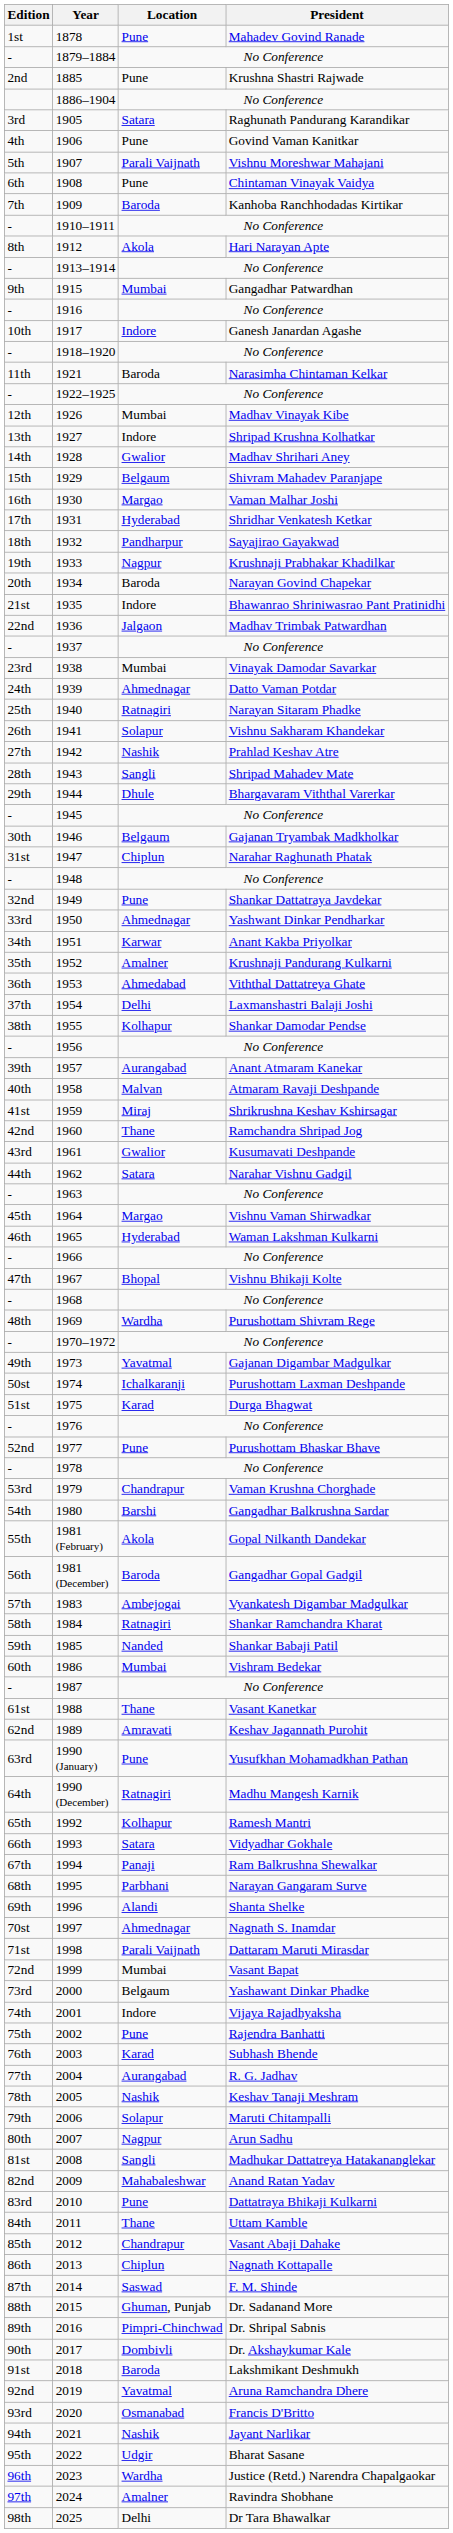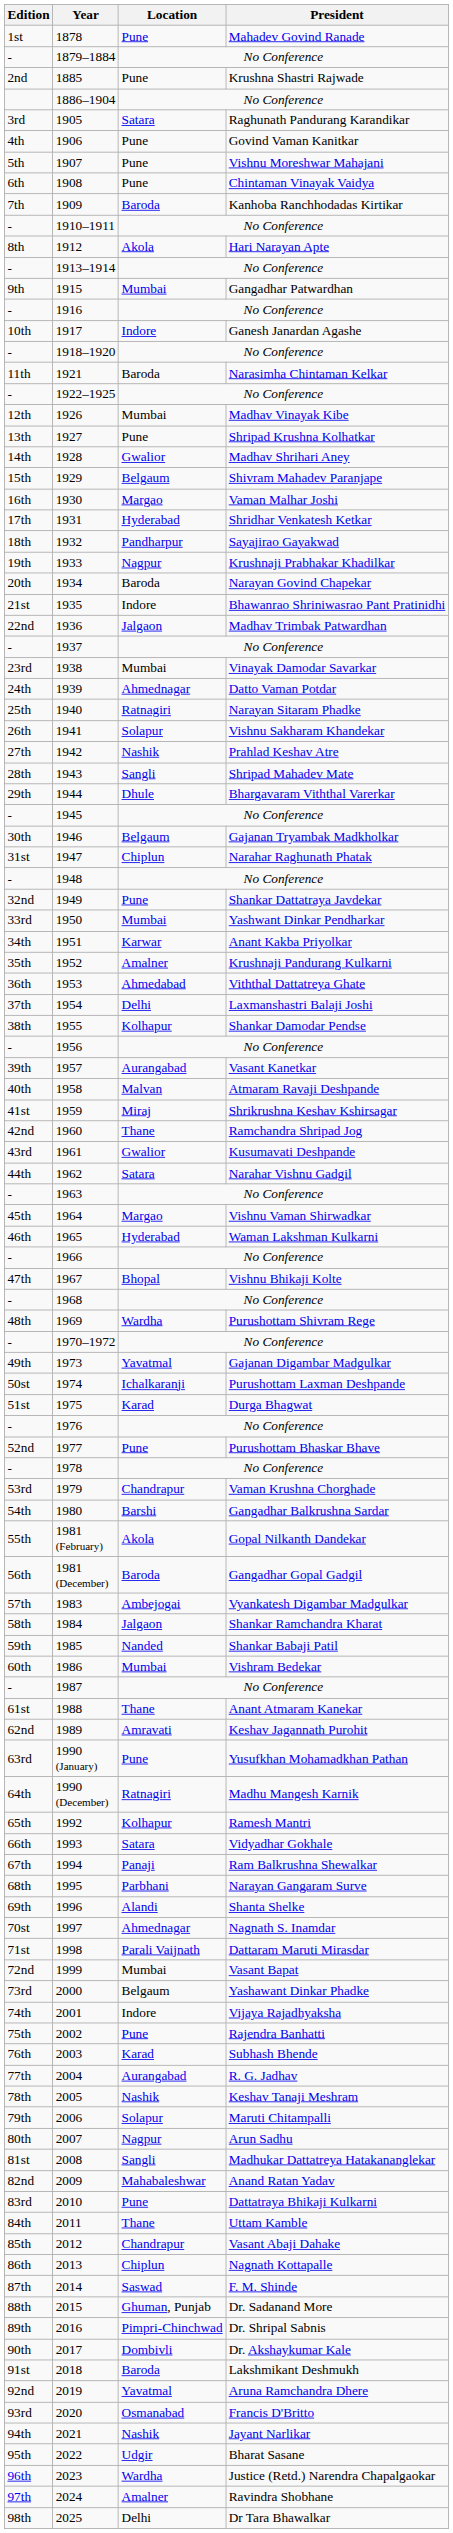 <table class="wikitable sortable">
 <tr>
 <th>Edition</th>
 <th>Year</th>
 <th>Location</th>
 <th>President</th>
 </tr>
 <tr>
 <td>1st</td>
 <td>1878</td>
 <td><a href='#'>Pune</a></td>
 <td><a href='#'>Mahadev Govind Ranade</a></td>
 </tr>
 <tr>
 <td>-</td>
 <td>1879–1884</td>
 <td colspan="2" style="text-align:center;"><em>No Conference</em></td>
 </tr>
 <tr>
 <td>2nd</td>
 <td>1885</td>
 <td>Pune</td>
 <td>Krushna Shastri Rajwade</td>
 </tr>
 <tr>
 <td></td>
 <td>1886–1904</td>
 <td colspan="2" style="text-align:center;"><em>No Conference</em></td>
 </tr>
 <tr>
 <td>3rd</td>
 <td>1905</td>
 <td><a href='#'>Satara</a></td>
 <td>Raghunath Pandurang Karandikar</td>
 </tr>
 <tr>
 <td>4th</td>
 <td>1906</td>
 <td>Pune</td>
 <td>Govind Vaman Kanitkar</td>
 </tr>
 <tr>
 <td>5th</td>
 <td>1907</td>
-<td><a href='#'>Parali Vaijnath</a></td>
+<td>Pune</td>
 <td><a href='#'>Vishnu Moreshwar Mahajani</a></td>
 </tr>
 <tr>
 <td>6th</td>
 <td>1908</td>
 <td>Pune</td>
 <td><a href='#'>Chintaman Vinayak Vaidya</a></td>
 </tr>
 <tr>
 <td>7th</td>
 <td>1909</td>
 <td><a href='#'>Baroda</a></td>
 <td>Kanhoba Ranchhodadas Kirtikar</td>
 </tr>
 <tr>
 <td>-</td>
 <td>1910–1911</td>
 <td colspan="2" style="text-align:center;"><em>No Conference</em></td>
 </tr>
 <tr>
 <td>8th</td>
 <td>1912</td>
 <td><a href='#'>Akola</a></td>
 <td><a href='#'>Hari Narayan Apte</a></td>
 </tr>
 <tr>
 <td>-</td>
 <td>1913–1914</td>
 <td colspan="2" style="text-align:center;"><em>No Conference</em></td>
 </tr>
 <tr>
 <td>9th</td>
 <td>1915</td>
 <td><a href='#'>Mumbai</a></td>
 <td>Gangadhar Patwardhan</td>
 </tr>
 <tr>
 <td>-</td>
 <td>1916</td>
 <td colspan="2" style="text-align:center;"><em>No Conference</em></td>
 </tr>
 <tr>
 <td>10th</td>
 <td>1917</td>
 <td><a href='#'>Indore</a></td>
 <td>Ganesh Janardan Agashe</td>
 </tr>
 <tr>
 <td>-</td>
 <td>1918–1920</td>
 <td colspan="2" style="text-align:center;"><em>No Conference</em></td>
 </tr>
 <tr>
 <td>11th</td>
 <td>1921</td>
 <td>Baroda</td>
 <td><a href='#'>Narasimha Chintaman Kelkar</a></td>
 </tr>
 <tr>
 <td>-</td>
 <td>1922–1925</td>
 <td colspan="2" style="text-align:center;"><em>No Conference</em></td>
 </tr>
 <tr>
 <td>12th</td>
 <td>1926</td>
 <td>Mumbai</td>
 <td><a href='#'>Madhav Vinayak Kibe</a></td>
 </tr>
 <tr>
 <td>13th</td>
 <td>1927</td>
-<td>Indore</td>
+<td>Pune</td>
 <td><a href='#'>Shripad Krushna Kolhatkar</a></td>
 </tr>
 <tr>
 <td>14th</td>
 <td>1928</td>
 <td><a href='#'>Gwalior</a></td>
 <td><a href='#'>Madhav Shrihari Aney</a></td>
 </tr>
 <tr>
 <td>15th</td>
 <td>1929</td>
 <td><a href='#'>Belgaum</a></td>
 <td><a href='#'>Shivram Mahadev Paranjape</a></td>
 </tr>
 <tr>
 <td>16th</td>
 <td>1930</td>
 <td><a href='#'>Margao</a></td>
 <td><a href='#'>Vaman Malhar Joshi</a></td>
 </tr>
 <tr>
 <td>17th</td>
 <td>1931</td>
 <td><a href='#'>Hyderabad</a></td>
 <td><a href='#'>Shridhar Venkatesh Ketkar</a></td>
 </tr>
 <tr>
 <td>18th</td>
 <td>1932</td>
 <td><a href='#'>Pandharpur</a></td>
 <td><a href='#'>Sayajirao Gayakwad</a></td>
 </tr>
 <tr>
 <td>19th</td>
 <td>1933</td>
 <td><a href='#'>Nagpur</a></td>
 <td><a href='#'>Krushnaji Prabhakar Khadilkar</a></td>
 </tr>
 <tr>
 <td>20th</td>
 <td>1934</td>
 <td>Baroda</td>
 <td><a href='#'>Narayan Govind Chapekar</a></td>
 </tr>
 <tr>
 <td>21st</td>
 <td>1935</td>
 <td>Indore</td>
 <td><a href='#'>Bhawanrao Shriniwasrao Pant Pratinidhi</a></td>
 </tr>
 <tr>
 <td>22nd</td>
 <td>1936</td>
 <td><a href='#'>Jalgaon</a></td>
 <td><a href='#'>Madhav Trimbak Patwardhan</a></td>
 </tr>
 <tr>
 <td>-</td>
 <td>1937</td>
 <td colspan="2" style="text-align:center;"><em>No Conference</em></td>
 </tr>
 <tr>
 <td>23rd</td>
 <td>1938</td>
 <td>Mumbai</td>
 <td><a href='#'>Vinayak Damodar Savarkar</a></td>
 </tr>
 <tr>
 <td>24th</td>
 <td>1939</td>
 <td><a href='#'>Ahmednagar</a></td>
 <td><a href='#'>Datto Vaman Potdar</a></td>
 </tr>
 <tr>
 <td>25th</td>
 <td>1940</td>
 <td><a href='#'>Ratnagiri</a></td>
 <td><a href='#'>Narayan Sitaram Phadke</a></td>
 </tr>
 <tr>
 <td>26th</td>
 <td>1941</td>
 <td><a href='#'>Solapur</a></td>
 <td><a href='#'>Vishnu Sakharam Khandekar</a></td>
 </tr>
 <tr>
 <td>27th</td>
 <td>1942</td>
 <td><a href='#'>Nashik</a></td>
 <td><a href='#'>Prahlad Keshav Atre</a></td>
 </tr>
 <tr>
 <td>28th</td>
 <td>1943</td>
 <td><a href='#'>Sangli</a></td>
 <td><a href='#'>Shripad Mahadev Mate</a></td>
 </tr>
 <tr>
 <td>29th</td>
 <td>1944</td>
 <td><a href='#'>Dhule</a></td>
 <td><a href='#'>Bhargavaram Viththal Varerkar</a></td>
 </tr>
 <tr>
 <td>-</td>
 <td>1945</td>
 <td colspan="2" style="text-align:center;"><em>No Conference</em></td>
 </tr>
 <tr>
 <td>30th</td>
 <td>1946</td>
 <td><a href='#'>Belgaum</a></td>
 <td><a href='#'>Gajanan Tryambak Madkholkar</a></td>
 </tr>
 <tr>
 <td>31st</td>
 <td>1947</td>
 <td><a href='#'>Chiplun</a></td>
 <td><a href='#'>Narahar Raghunath Phatak</a></td>
 </tr>
 <tr>
 <td>-</td>
 <td>1948</td>
 <td colspan="2" style="text-align:center;"><em>No Conference</em></td>
 </tr>
 <tr>
 <td>32nd</td>
 <td>1949</td>
 <td><a href='#'>Pune</a></td>
 <td><a href='#'>Shankar Dattatraya Javdekar</a></td>
 </tr>
 <tr>
 <td>33rd</td>
 <td>1950</td>
-<td><a href='#'>Ahmednagar</a></td>
+<td><a href='#'>Mumbai</a></td>
 <td><a href='#'>Yashwant Dinkar Pendharkar</a></td>
 </tr>
 <tr>
 <td>34th</td>
 <td>1951</td>
 <td><a href='#'>Karwar</a></td>
 <td><a href='#'>Anant Kakba Priyolkar</a></td>
 </tr>
 <tr>
 <td>35th</td>
 <td>1952</td>
 <td><a href='#'>Amalner</a></td>
 <td><a href='#'>Krushnaji Pandurang Kulkarni</a></td>
 </tr>
 <tr>
 <td>36th</td>
 <td>1953</td>
 <td><a href='#'>Ahmedabad</a></td>
 <td><a href='#'>Viththal Dattatreya Ghate</a></td>
 </tr>
 <tr>
 <td>37th</td>
 <td>1954</td>
 <td><a href='#'>Delhi</a></td>
 <td><a href='#'>Laxmanshastri Balaji Joshi</a></td>
 </tr>
 <tr>
 <td>38th</td>
 <td>1955</td>
 <td><a href='#'>Kolhapur</a></td>
 <td><a href='#'>Shankar Damodar Pendse</a></td>
 </tr>
 <tr>
 <td>-</td>
 <td>1956</td>
 <td colspan="2" style="text-align:center;"><em>No Conference</em></td>
 </tr>
 <tr>
 <td>39th</td>
 <td>1957</td>
 <td><a href='#'>Aurangabad</a></td>
-<td><a href='#'>Anant Atmaram Kanekar</a></td>
+<td><a href='#'>Vasant Kanetkar</a></td>
 </tr>
 <tr>
 <td>40th</td>
 <td>1958</td>
 <td><a href='#'>Malvan</a></td>
 <td><a href='#'>Atmaram Ravaji Deshpande</a></td>
 </tr>
 <tr>
 <td>41st</td>
 <td>1959</td>
 <td><a href='#'>Miraj</a></td>
 <td><a href='#'>Shrikrushna Keshav Kshirsagar</a></td>
 </tr>
 <tr>
 <td>42nd</td>
 <td>1960</td>
 <td><a href='#'>Thane</a></td>
 <td><a href='#'>Ramchandra Shripad Jog</a></td>
 </tr>
 <tr>
 <td>43rd</td>
 <td>1961</td>
 <td><a href='#'>Gwalior</a></td>
 <td><a href='#'>Kusumavati Deshpande</a></td>
 </tr>
 <tr>
 <td>44th</td>
 <td>1962</td>
 <td><a href='#'>Satara</a></td>
 <td><a href='#'>Narahar Vishnu Gadgil</a></td>
 </tr>
 <tr>
 <td>-</td>
 <td>1963</td>
 <td colspan="2" style="text-align:center;"><em>No Conference</em></td>
 </tr>
 <tr>
 <td>45th</td>
 <td>1964</td>
 <td><a href='#'>Margao</a></td>
 <td><a href='#'>Vishnu Vaman Shirwadkar</a></td>
 </tr>
 <tr>
 <td>46th</td>
 <td>1965</td>
 <td><a href='#'>Hyderabad</a></td>
 <td><a href='#'>Waman Lakshman Kulkarni</a></td>
 </tr>
 <tr>
 <td>-</td>
 <td>1966</td>
 <td colspan="2" style="text-align:center;"><em>No Conference</em></td>
 </tr>
 <tr>
 <td>47th</td>
 <td>1967</td>
 <td><a href='#'>Bhopal</a></td>
 <td><a href='#'>Vishnu Bhikaji Kolte</a></td>
 </tr>
 <tr>
 <td>-</td>
 <td>1968</td>
 <td colspan="2" style="text-align:center;"><em>No Conference</em></td>
 </tr>
 <tr>
 <td>48th</td>
 <td>1969</td>
 <td><a href='#'>Wardha</a></td>
 <td><a href='#'>Purushottam Shivram Rege</a></td>
 </tr>
 <tr>
 <td>-</td>
 <td>1970–1972</td>
 <td colspan="2" style="text-align:center;"><em>No Conference</em></td>
 </tr>
 <tr>
 <td>49th</td>
 <td>1973</td>
 <td><a href='#'>Yavatmal</a></td>
 <td><a href='#'>Gajanan Digambar Madgulkar</a></td>
 </tr>
 <tr>
 <td>50st</td>
 <td>1974</td>
 <td><a href='#'>Ichalkaranji</a></td>
 <td><a href='#'>Purushottam Laxman Deshpande</a></td>
 </tr>
 <tr>
 <td>51st</td>
 <td>1975</td>
 <td><a href='#'>Karad</a></td>
 <td><a href='#'>Durga Bhagwat</a></td>
 </tr>
 <tr>
 <td>-</td>
 <td>1976</td>
 <td colspan="2" style="text-align:center;"><em>No Conference</em></td>
 </tr>
 <tr>
 <td>52nd</td>
 <td>1977</td>
 <td><a href='#'>Pune</a></td>
 <td><a href='#'>Purushottam Bhaskar Bhave</a></td>
 </tr>
 <tr>
 <td>-</td>
 <td>1978</td>
 <td colspan="2" style="text-align:center;"><em>No Conference</em></td>
 </tr>
 <tr>
 <td>53rd</td>
 <td>1979</td>
 <td><a href='#'>Chandrapur</a></td>
 <td><a href='#'>Vaman Krushna Chorghade</a></td>
 </tr>
 <tr>
 <td>54th</td>
 <td>1980</td>
 <td><a href='#'>Barshi</a></td>
 <td><a href='#'>Gangadhar Balkrushna Sardar</a></td>
 </tr>
 <tr>
 <td>55th</td>
 <td>1981<br><small>(February)</small></td>
 <td><a href='#'>Akola</a></td>
 <td><a href='#'>Gopal Nilkanth Dandekar</a></td>
 </tr>
 <tr>
 <td>56th</td>
 <td>1981<br><small>(December)</small></td>
 <td><a href='#'>Baroda</a></td>
 <td><a href='#'>Gangadhar Gopal Gadgil</a></td>
 </tr>
 <tr>
 <td>57th</td>
 <td>1983</td>
 <td><a href='#'>Ambejogai</a></td>
 <td><a href='#'>Vyankatesh Digambar Madgulkar</a></td>
 </tr>
 <tr>
 <td>58th</td>
 <td>1984</td>
-<td><a href='#'>Ratnagiri</a></td>
+<td><a href='#'>Jalgaon</a></td>
 <td><a href='#'>Shankar Ramchandra Kharat</a></td>
 </tr>
 <tr>
 <td>59th</td>
 <td>1985</td>
 <td><a href='#'>Nanded</a></td>
 <td><a href='#'>Shankar Babaji Patil</a></td>
 </tr>
 <tr>
 <td>60th</td>
 <td>1986</td>
 <td><a href='#'>Mumbai</a></td>
 <td><a href='#'>Vishram Bedekar</a></td>
 </tr>
 <tr>
 <td>-</td>
 <td>1987</td>
 <td colspan="2" style="text-align:center;"><em>No Conference</em></td>
 </tr>
 <tr>
 <td>61st</td>
 <td>1988</td>
 <td><a href='#'>Thane</a></td>
-<td><a href='#'>Vasant Kanetkar</a></td>
+<td><a href='#'>Anant Atmaram Kanekar</a></td>
 </tr>
 <tr>
 <td>62nd</td>
 <td>1989</td>
 <td><a href='#'>Amravati</a></td>
 <td><a href='#'>Keshav Jagannath Purohit</a></td>
 </tr>
 <tr>
 <td>63rd</td>
 <td>1990<br><small>(January)</small></td>
 <td><a href='#'>Pune</a></td>
 <td><a href='#'>Yusufkhan Mohamadkhan Pathan</a></td>
 </tr>
 <tr>
 <td>64th</td>
 <td>1990<br><small>(December)</small></td>
 <td><a href='#'>Ratnagiri</a></td>
 <td><a href='#'>Madhu Mangesh Karnik</a></td>
 </tr>
 <tr>
 <td>65th</td>
 <td>1992</td>
 <td><a href='#'>Kolhapur</a></td>
 <td><a href='#'>Ramesh Mantri</a></td>
 </tr>
 <tr>
 <td>66th</td>
 <td>1993</td>
 <td><a href='#'>Satara</a></td>
 <td><a href='#'>Vidyadhar Gokhale</a></td>
 </tr>
 <tr>
 <td>67th</td>
 <td>1994</td>
 <td><a href='#'>Panaji</a></td>
 <td><a href='#'>Ram Balkrushna Shewalkar</a></td>
 </tr>
 <tr>
 <td>68th</td>
 <td>1995</td>
 <td><a href='#'>Parbhani</a></td>
 <td><a href='#'>Narayan Gangaram Surve</a></td>
 </tr>
 <tr>
 <td>69th</td>
 <td>1996</td>
 <td><a href='#'>Alandi</a></td>
 <td><a href='#'>Shanta Shelke</a></td>
 </tr>
 <tr>
 <td>70st</td>
 <td>1997</td>
 <td><a href='#'>Ahmednagar</a></td>
 <td><a href='#'>Nagnath S. Inamdar</a></td>
 </tr>
 <tr>
 <td>71st</td>
 <td>1998</td>
 <td><a href='#'>Parali Vaijnath</a></td>
 <td><a href='#'>Dattaram Maruti Mirasdar</a></td>
 </tr>
 <tr>
 <td>72nd</td>
 <td>1999</td>
 <td>Mumbai</td>
 <td><a href='#'>Vasant Bapat</a></td>
 </tr>
 <tr>
 <td>73rd</td>
 <td>2000</td>
 <td>Belgaum</td>
 <td><a href='#'>Yashawant Dinkar Phadke</a></td>
 </tr>
 <tr>
 <td>74th</td>
 <td>2001</td>
 <td>Indore</td>
 <td><a href='#'>Vijaya Rajadhyaksha</a></td>
 </tr>
 <tr>
 <td>75th</td>
 <td>2002</td>
 <td><a href='#'>Pune</a></td>
 <td><a href='#'>Rajendra Banhatti</a></td>
 </tr>
 <tr>
 <td>76th</td>
 <td>2003</td>
 <td><a href='#'>Karad</a></td>
 <td><a href='#'>Subhash Bhende</a></td>
 </tr>
 <tr>
 <td>77th</td>
 <td>2004</td>
 <td><a href='#'>Aurangabad</a></td>
 <td><a href='#'>R. G. Jadhav</a></td>
 </tr>
 <tr>
 <td>78th</td>
 <td>2005</td>
 <td><a href='#'>Nashik</a></td>
 <td><a href='#'>Keshav Tanaji Meshram</a></td>
 </tr>
 <tr>
 <td>79th</td>
 <td>2006</td>
 <td><a href='#'>Solapur</a></td>
 <td><a href='#'>Maruti Chitampalli</a></td>
 </tr>
 <tr>
 <td>80th</td>
 <td>2007</td>
 <td><a href='#'>Nagpur</a></td>
 <td><a href='#'>Arun Sadhu</a></td>
 </tr>
 <tr>
 <td>81st</td>
 <td>2008</td>
 <td><a href='#'>Sangli</a></td>
 <td><a href='#'>Madhukar Dattatreya Hatakananglekar</a></td>
 </tr>
 <tr>
 <td>82nd</td>
 <td>2009</td>
 <td><a href='#'>Mahabaleshwar</a></td>
 <td><a href='#'>Anand Ratan Yadav</a></td>
 </tr>
 <tr>
 <td>83rd</td>
 <td>2010</td>
 <td><a href='#'>Pune</a></td>
 <td><a href='#'>Dattatraya Bhikaji Kulkarni</a></td>
 </tr>
 <tr>
 <td>84th</td>
 <td>2011</td>
 <td><a href='#'>Thane</a></td>
 <td><a href='#'>Uttam Kamble</a></td>
 </tr>
 <tr>
 <td>85th</td>
 <td>2012</td>
 <td><a href='#'>Chandrapur</a></td>
 <td><a href='#'>Vasant Abaji Dahake</a></td>
 </tr>
 <tr>
 <td>86th</td>
 <td>2013</td>
 <td><a href='#'>Chiplun</a></td>
 <td><a href='#'>Nagnath Kottapalle</a></td>
 </tr>
 <tr>
 <td>87th</td>
 <td>2014</td>
 <td><a href='#'>Saswad</a></td>
 <td><a href='#'>F. M. Shinde</a></td>
 </tr>
 <tr>
 <td>88th</td>
 <td>2015</td>
 <td><a href='#'>Ghuman</a>, Punjab</td>
 <td>Dr. Sadanand More</td>
 </tr>
 <tr>
 <td>89th</td>
 <td>2016</td>
 <td><a href='#'>Pimpri-Chinchwad</a></td>
 <td>Dr. Shripal Sabnis </td>
 </tr>
 <tr>
 <td>90th</td>
 <td>2017</td>
 <td><a href='#'>Dombivli</a></td>
 <td>Dr. <a href='#'>Akshaykumar Kale</a></td>
 </tr>
 <tr>
 <td>91st</td>
 <td>2018</td>
 <td><a href='#'>Baroda</a></td>
 <td>Lakshmikant Deshmukh</td>
 </tr>
 <tr>
 <td>92nd</td>
 <td>2019</td>
 <td><a href='#'>Yavatmal</a></td>
 <td><a href='#'>Aruna Ramchandra Dhere</a></td>
 </tr>
 <tr>
 <td>93rd</td>
 <td>2020</td>
 <td><a href='#'>Osmanabad</a></td>
 <td><a href='#'>Francis D'Britto</a></td>
 </tr>
 <tr>
 <td>94th</td>
 <td>2021</td>
 <td><a href='#'>Nashik</a></td>
 <td><a href='#'>Jayant Narlikar</a></td>
 </tr>
 <tr>
 <td>95th</td>
 <td>2022</td>
 <td><a href='#'>Udgir</a></td>
 <td>Bharat Sasane</td>
 </tr>
 <tr>
 <td><a href='#'>96th</a></td>
 <td>2023</td>
 <td><a href='#'>Wardha</a></td>
 <td>Justice (Retd.) Narendra Chapalgaokar</td>
 </tr>
 <tr>
 <td><a href='#'>97th</a></td>
 <td>2024</td>
 <td><a href='#'>Amalner</a></td>
 <td>Ravindra Shobhane</td>
 </tr>
 <tr>
 <td>98th</td>
 <td>2025</td>
 <td>Delhi</td>
 <td>Dr Tara Bhawalkar </td>
 </tr>
 </table>
